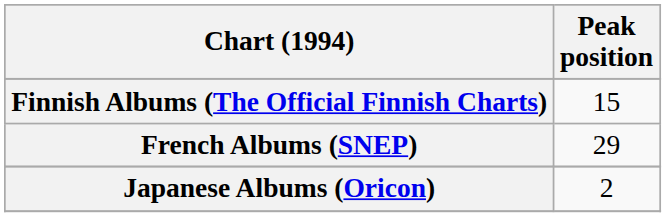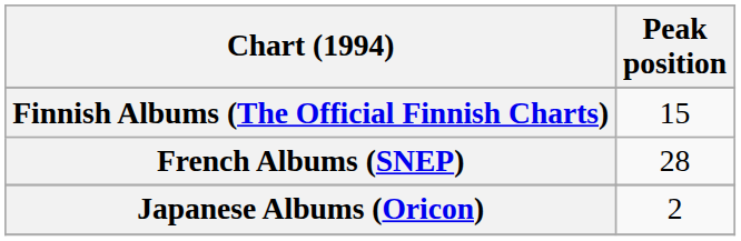 <table class="wikitable sortable plainrowheaders">
 <tr>
 <th>Chart (1994)</th>
 <th>Peak<br>position</th>
 </tr>
 <tr>
 </tr>
 <tr>
 </tr>
 <tr>
 </tr>
 <tr>
 <th scope="row">Finnish Albums (<a href='#'>The Official Finnish Charts</a>)</th>
 <td align="center">15</td>
 </tr>
 <tr>
 <th scope="row">French Albums (<a href='#'>SNEP</a>)</th>
-<td align="center">29</td>
+<td align="center">28</td>
 </tr>
 <tr>
 </tr>
 <tr>
 <th scope="row">Japanese Albums (<a href='#'>Oricon</a>)</th>
 <td align="center">2</td>
 </tr>
 <tr>
 </tr>
 <tr>
 </tr>
 <tr>
 </tr>
 <tr>
 </tr>
 <tr>
 </tr>
 <tr>
 </tr>
 </table>
